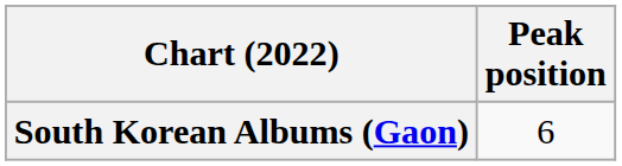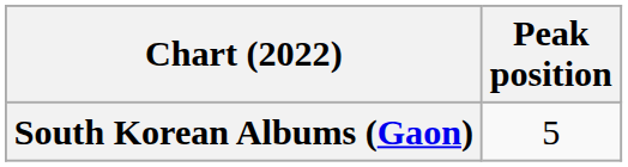 <table class="wikitable plainrowheaders" style="text-align:center">
 <tr>
 <th scope="col">Chart (2022)</th>
 <th scope="col">Peak<br>position</th>
 </tr>
 <tr>
 <th scope="row">South Korean Albums (<a href='#'>Gaon</a>)</th>
-<td>6</td>
+<td>5</td>
 </tr>
 </table>
